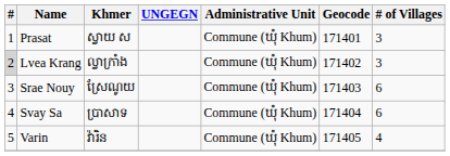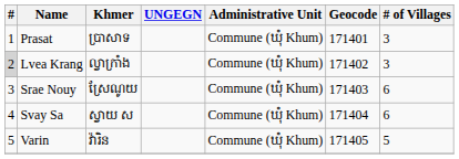 <table class="wikitable sortable">
 <tr>
 <th>#</th>
 <th>Name</th>
 <th>Khmer</th>
 <th><a href='#'>UNGEGN</a></th>
 <th>Administrative Unit</th>
 <th>Geocode</th>
 <th># of Villages</th>
 </tr>
 <tr>
 <td>1</td>
 <td>Prasat</td>
-<td>ស្វាយ ស</td>
+<td>ប្រាសាទ</td>
 <td></td>
 <td>Commune (ឃុំ Khum)</td>
 <td>171401</td>
 <td>3</td>
 </tr>
 <tr>
 <td style="background: lightgrey;">2</td>
 <td>Lvea Krang</td>
 <td>ល្វាក្រាំង</td>
 <td></td>
 <td>Commune (ឃុំ Khum)</td>
 <td>171402</td>
 <td>3</td>
 </tr>
 <tr>
 <td>3</td>
 <td>Srae Nouy</td>
 <td>ស្រែណូយ</td>
 <td></td>
 <td>Commune (ឃុំ Khum)</td>
 <td>171403</td>
 <td>6</td>
 </tr>
 <tr>
 <td>4</td>
 <td>Svay Sa</td>
-<td>ប្រាសាទ</td>
+<td>ស្វាយ ស</td>
 <td></td>
 <td>Commune (ឃុំ Khum)</td>
 <td>171404</td>
 <td>6</td>
 </tr>
 <tr>
 <td>5</td>
 <td>Varin</td>
 <td>វ៉ារិន</td>
 <td></td>
 <td>Commune (ឃុំ Khum)</td>
 <td>171405</td>
-<td>4</td>
+<td>5</td>
 </tr>
 <tr>
 </tr>
 </table>
